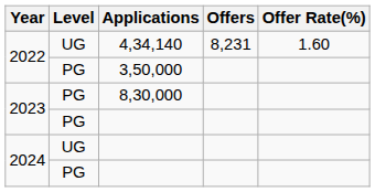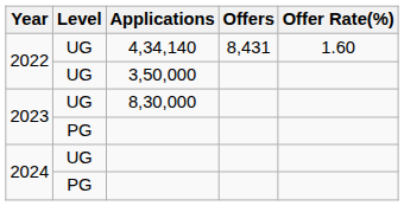 <table class="wikitable" style="text-align:center; float: right; margin-left: 1em;">
 <tr>
 <th>Year</th>
 <th>Level</th>
 <th>Applications</th>
 <th>Offers</th>
 <th>Offer Rate(%)</th>
 </tr>
 <tr>
 <td rowspan="2">2022</td>
 <td>UG</td>
 <td>4,34,140</td>
-<td>8,231</td>
+<td>8,431</td>
 <td>1.60</td>
 </tr>
 <tr>
-<td>PG</td>
+<td>UG</td>
 <td>3,50,000</td>
 <td></td>
 <td></td>
 </tr>
 <tr>
 <td rowspan="2">2023</td>
-<td>PG</td>
+<td>UG</td>
 <td>8,30,000</td>
 <td></td>
 <td></td>
 </tr>
 <tr>
 <td>PG</td>
 <td></td>
 <td></td>
 <td></td>
 </tr>
 <tr>
 <td rowspan="2">2024</td>
 <td>UG</td>
 <td></td>
 <td></td>
 <td></td>
 </tr>
 <tr>
 <td>PG</td>
 <td></td>
 <td></td>
 <td></td>
 </tr>
 </table>
